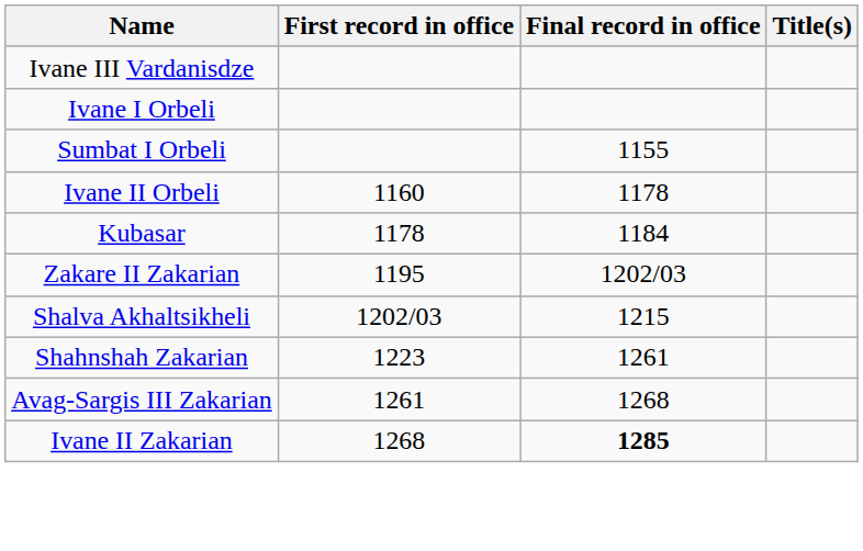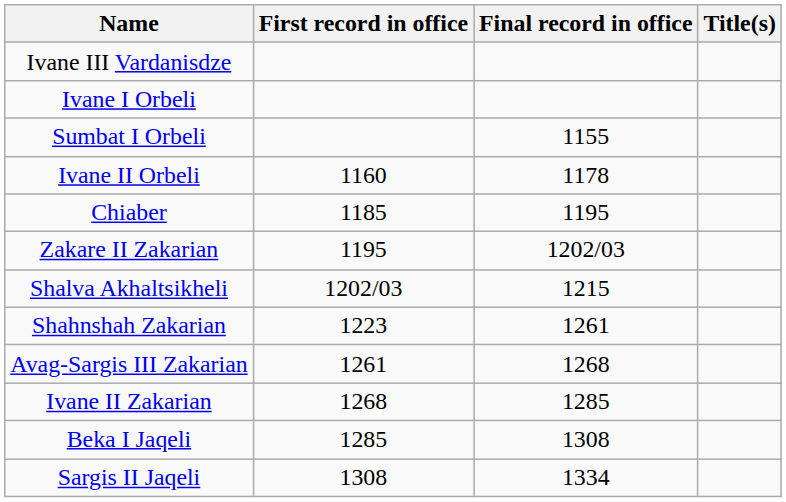 <table class="wikitable" style="text-align:center;">
 <tr>
 <th>Name</th>
 <th>First record in office</th>
 <th>Final record in office</th>
 <th>Title(s)</th>
 </tr>
 <tr>
 <td>Ivane III <a href='#'>Vardanisdze</a></td>
 <td></td>
 <td></td>
 <td></td>
 </tr>
 <tr>
 <td><a href='#'>Ivane I Orbeli</a></td>
 <td></td>
 <td></td>
 <td></td>
 </tr>
 <tr>
 <td><a href='#'>Sumbat I Orbeli</a></td>
 <td></td>
 <td>1155</td>
 <td></td>
 </tr>
 <tr>
 <td><a href='#'>Ivane II Orbeli</a></td>
 <td>1160</td>
 <td>1178</td>
 <td></td>
 </tr>
 <tr>
-<td><a href='#'>Kubasar</a></td>
-<td>1178</td>
-<td>1184</td>
+<td><a href='#'>Chiaber</a></td>
+<td>1185</td>
+<td>1195</td>
 <td></td>
 </tr>
 <tr>
 <td><a href='#'>Zakare II Zakarian</a></td>
 <td>1195</td>
 <td>1202/03</td>
 <td></td>
 </tr>
 <tr>
 <td><a href='#'>Shalva Akhaltsikheli</a></td>
 <td>1202/03</td>
 <td>1215</td>
 <td></td>
 </tr>
 <tr>
 <td><a href='#'>Shahnshah Zakarian</a></td>
 <td>1223</td>
 <td>1261</td>
 <td></td>
 </tr>
 <tr>
 <td><a href='#'>Avag-Sargis III Zakarian</a></td>
 <td>1261</td>
 <td>1268</td>
 <td></td>
 </tr>
 <tr>
 <td><a href='#'>Ivane II Zakarian</a></td>
 <td>1268</td>
-<td><strong>1285</strong></td>
+<td>1285</td>
+<td></td>
+</tr>
+<tr>
+<td><a href='#'>Beka I Jaqeli</a></td>
+<td>1285</td>
+<td>1308</td>
+<td></td>
+</tr>
+<tr>
+<td><a href='#'>Sargis II Jaqeli</a></td>
+<td>1308</td>
+<td>1334</td>
 <td></td>
 </tr>
 </table>
